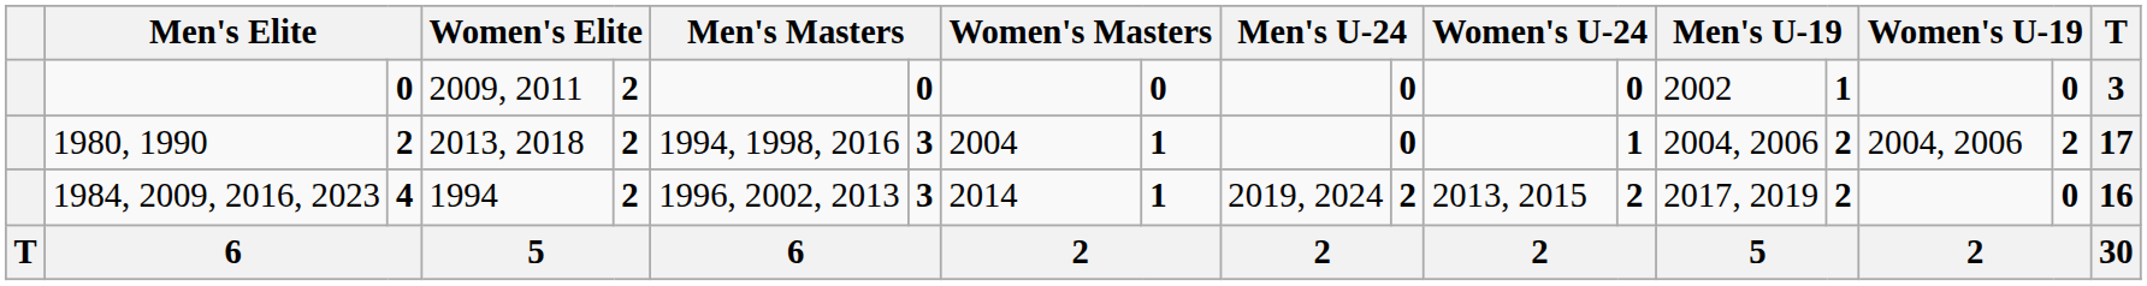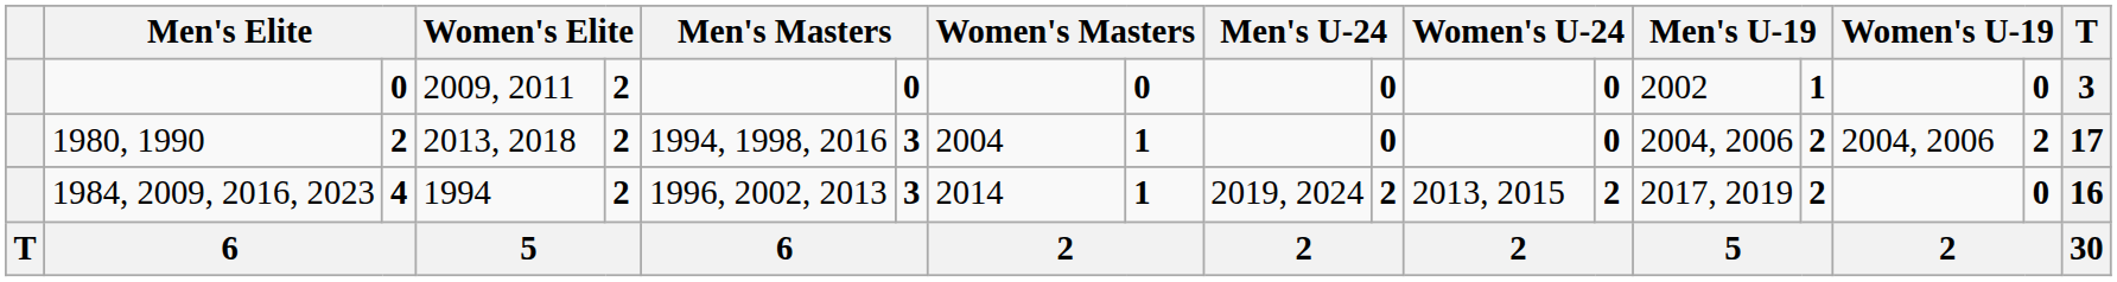 <table class="wikitable">
 <tr>
 <th></th>
 <th colspan="2">Men's Elite</th>
 <th colspan="2">Women's Elite</th>
 <th colspan="2">Men's Masters</th>
 <th colspan="2">Women's Masters</th>
 <th colspan="2">Men's U-24</th>
 <th colspan="2">Women's U-24</th>
 <th colspan="2">Men's U-19</th>
 <th colspan="2">Women's U-19</th>
 <th>T</th>
 </tr>
 <tr>
 <th></th>
 <td></td>
 <td><strong>0</strong></td>
 <td>2009, 2011</td>
 <td><strong>2</strong></td>
 <td></td>
 <td><strong>0</strong></td>
 <td></td>
 <td><strong>0</strong></td>
 <td></td>
 <td><strong>0</strong></td>
 <td></td>
 <td><strong>0</strong></td>
 <td>2002</td>
 <td><strong>1</strong></td>
 <td></td>
 <td><strong>0</strong></td>
 <th>3</th>
 </tr>
 <tr>
 <th></th>
 <td>1980, 1990</td>
 <td><strong>2</strong></td>
 <td>2013, 2018</td>
 <td><strong>2</strong></td>
 <td>1994, 1998, 2016</td>
 <td><strong>3</strong></td>
 <td>2004</td>
 <td><strong>1</strong></td>
 <td></td>
 <td><strong>0</strong></td>
 <td></td>
-<td><strong>1</strong></td>
+<td><strong>0</strong></td>
 <td>2004, 2006</td>
 <td><strong>2</strong></td>
 <td>2004, 2006</td>
 <td><strong>2</strong></td>
 <th>17</th>
 </tr>
 <tr>
 <th></th>
 <td>1984, 2009, 2016, 2023</td>
 <td><strong>4</strong></td>
 <td>1994</td>
 <td><strong>2</strong></td>
 <td>1996, 2002, 2013</td>
 <td><strong>3</strong></td>
 <td>2014</td>
 <td><strong>1</strong></td>
 <td>2019, 2024</td>
 <td><strong>2</strong></td>
 <td>2013, 2015</td>
 <td><strong>2</strong></td>
 <td>2017, 2019</td>
 <td><strong>2</strong></td>
 <td></td>
 <td><strong>0</strong></td>
 <th>16</th>
 </tr>
 <tr>
 <th>T</th>
 <th colspan="2">6</th>
 <th colspan="2">5</th>
 <th colspan="2">6</th>
 <th colspan="2">2</th>
 <th colspan="2">2</th>
 <th colspan="2">2</th>
 <th colspan="2">5</th>
 <th colspan="2">2</th>
 <th>30</th>
 </tr>
 </table>
